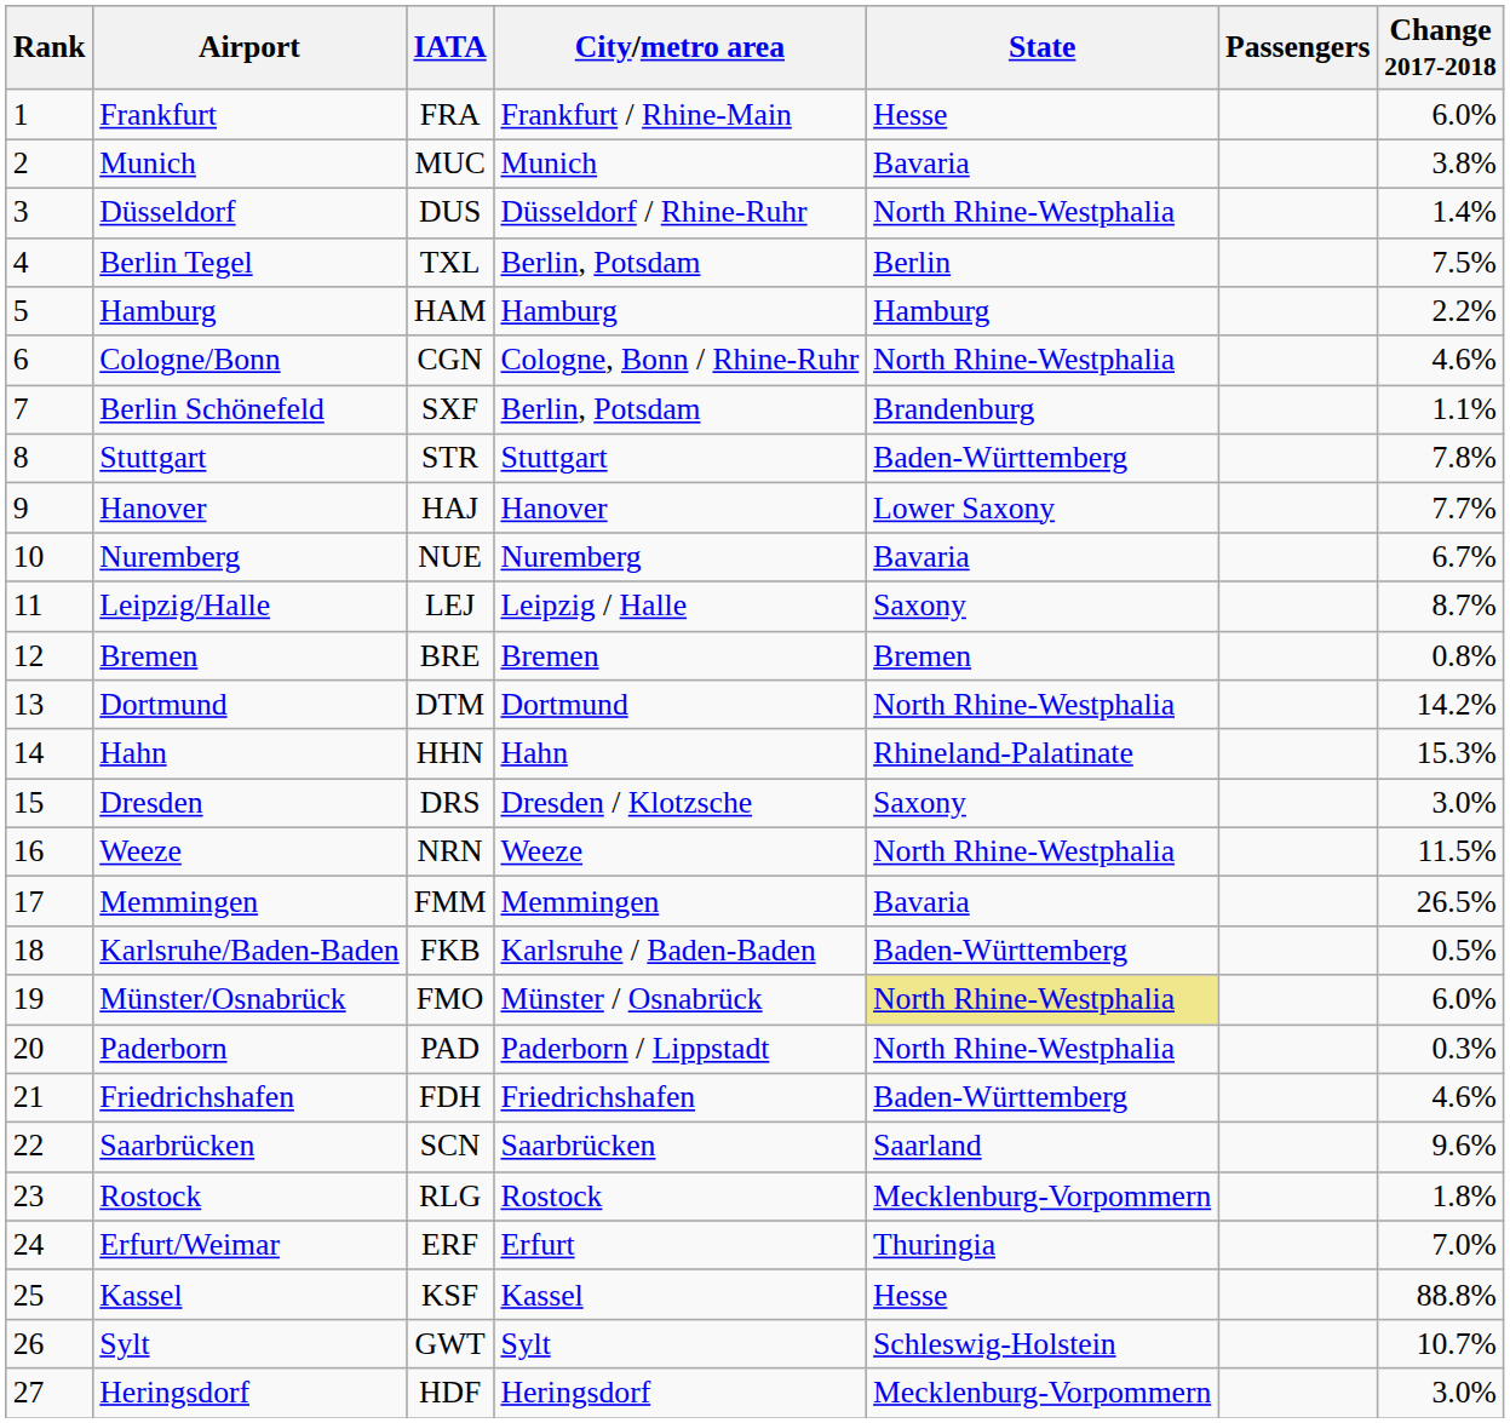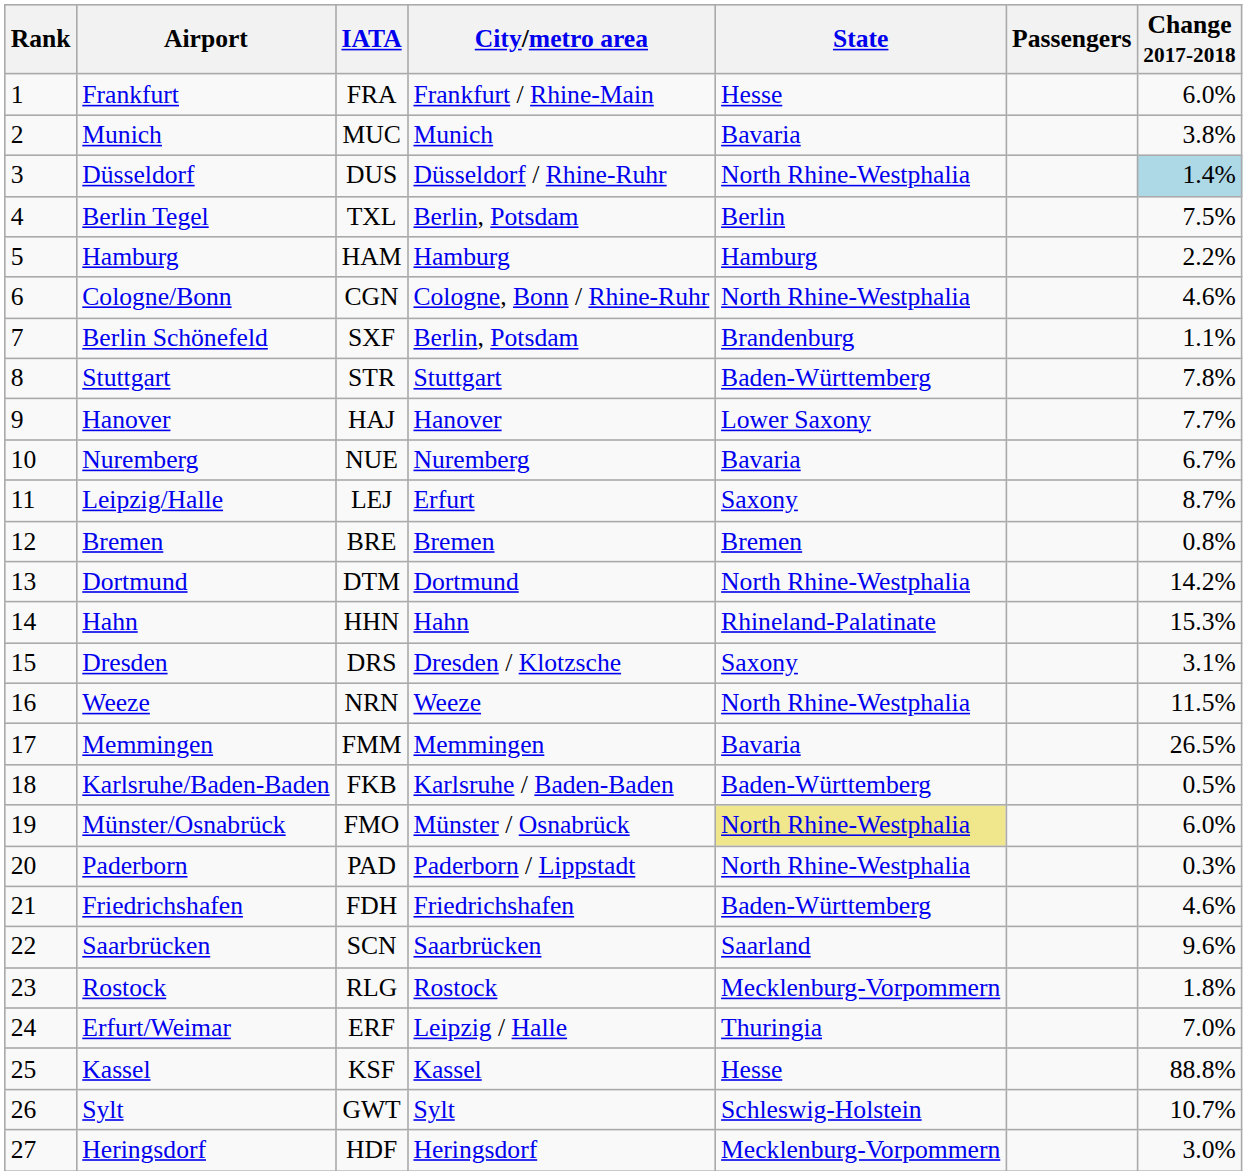 <table class="wikitable sortable">
 <tr>
 <th>Rank</th>
 <th>Airport</th>
 <th><a href='#'>IATA</a></th>
 <th><a href='#'>City</a>/<a href='#'>metro area</a></th>
 <th><a href='#'>State</a></th>
 <th class="unsortable">Passengers<br></th>
 <th class="unsortable">Change<br><small>2017-2018</small></th>
 </tr>
 <tr>
 <td>1</td>
 <td><a href='#'>Frankfurt</a></td>
 <td style="text-align:center;">FRA</td>
 <td><a href='#'>Frankfurt</a> / <a href='#'>Rhine-Main</a></td>
 <td><a href='#'>Hesse</a></td>
 <td style="text-align:right;"></td>
 <td style="text-align:right;">6.0%</td>
 </tr>
 <tr>
 <td>2</td>
 <td><a href='#'>Munich</a></td>
 <td style="text-align:center;">MUC</td>
 <td><a href='#'>Munich</a></td>
 <td><a href='#'>Bavaria</a></td>
 <td style="text-align:right;"></td>
 <td style="text-align:right;">3.8%</td>
 </tr>
 <tr>
 <td>3</td>
 <td><a href='#'>Düsseldorf</a></td>
 <td style="text-align:center;">DUS</td>
 <td><a href='#'>Düsseldorf</a> / <a href='#'>Rhine-Ruhr</a></td>
 <td><a href='#'>North Rhine-Westphalia</a></td>
 <td style="text-align:right;"></td>
-<td style="text-align:right;">1.4%</td>
+<td style="background: lightblue; text-align:right;">1.4%</td>
 </tr>
 <tr>
 <td>4</td>
 <td><a href='#'>Berlin Tegel</a></td>
 <td style="text-align:center;">TXL</td>
 <td><a href='#'>Berlin</a>, <a href='#'>Potsdam</a></td>
 <td><a href='#'>Berlin</a></td>
 <td style="text-align:right;"></td>
 <td style="text-align:right;">7.5%</td>
 </tr>
 <tr>
 <td>5</td>
 <td><a href='#'>Hamburg</a></td>
 <td style="text-align:center;">HAM</td>
 <td><a href='#'>Hamburg</a></td>
 <td><a href='#'>Hamburg</a></td>
 <td style="text-align:right;"></td>
 <td style="text-align:right;">2.2%</td>
 </tr>
 <tr>
 <td>6</td>
 <td><a href='#'>Cologne/Bonn</a></td>
 <td style="text-align:center;">CGN</td>
 <td><a href='#'>Cologne</a>, <a href='#'>Bonn</a> / <a href='#'>Rhine-Ruhr</a></td>
 <td><a href='#'>North Rhine-Westphalia</a></td>
 <td style="text-align:right;"></td>
 <td style="text-align:right;">4.6%</td>
 </tr>
 <tr>
 <td>7</td>
 <td><a href='#'>Berlin Schönefeld</a></td>
 <td style="text-align:center;">SXF</td>
 <td><a href='#'>Berlin</a>, <a href='#'>Potsdam</a></td>
 <td><a href='#'>Brandenburg</a></td>
 <td style="text-align:right;"></td>
 <td style="text-align:right;">1.1%</td>
 </tr>
 <tr>
 <td>8</td>
 <td><a href='#'>Stuttgart</a></td>
 <td style="text-align:center;">STR</td>
 <td><a href='#'>Stuttgart</a></td>
 <td><a href='#'>Baden-Württemberg</a></td>
 <td style="text-align:right;"></td>
 <td style="text-align:right;">7.8%</td>
 </tr>
 <tr>
 <td>9</td>
 <td><a href='#'>Hanover</a></td>
 <td style="text-align:center;">HAJ</td>
 <td><a href='#'>Hanover</a></td>
 <td><a href='#'>Lower Saxony</a></td>
 <td style="text-align:right;"></td>
 <td style="text-align:right;">7.7%</td>
 </tr>
 <tr>
 <td>10</td>
 <td><a href='#'>Nuremberg</a></td>
 <td style="text-align:center;">NUE</td>
 <td><a href='#'>Nuremberg</a></td>
 <td><a href='#'>Bavaria</a></td>
 <td style="text-align:right;"></td>
 <td style="text-align:right;">6.7%</td>
 </tr>
 <tr>
 <td>11</td>
 <td><a href='#'>Leipzig/Halle</a></td>
 <td style="text-align:center;">LEJ</td>
-<td><a href='#'>Leipzig</a> / <a href='#'>Halle</a></td>
+<td><a href='#'>Erfurt</a></td>
 <td><a href='#'>Saxony</a></td>
 <td style="text-align:right;"></td>
 <td style="text-align:right;">8.7%</td>
 </tr>
 <tr>
 <td>12</td>
 <td><a href='#'>Bremen</a></td>
 <td style="text-align:center;">BRE</td>
 <td><a href='#'>Bremen</a></td>
 <td><a href='#'>Bremen</a></td>
 <td style="text-align:right;"></td>
 <td style="text-align:right;">0.8%</td>
 </tr>
 <tr>
 <td>13</td>
 <td><a href='#'>Dortmund</a></td>
 <td style="text-align:center;">DTM</td>
 <td><a href='#'>Dortmund</a></td>
 <td><a href='#'>North Rhine-Westphalia</a></td>
 <td style="text-align:right;"></td>
 <td style="text-align:right;">14.2%</td>
 </tr>
 <tr>
 <td>14</td>
 <td><a href='#'>Hahn</a></td>
 <td style="text-align:center;">HHN</td>
 <td><a href='#'>Hahn</a></td>
 <td><a href='#'>Rhineland-Palatinate</a></td>
 <td style="text-align:right;"></td>
 <td style="text-align:right;">15.3%</td>
 </tr>
 <tr>
 <td>15</td>
 <td><a href='#'>Dresden</a></td>
 <td style="text-align:center;">DRS</td>
 <td><a href='#'>Dresden</a> / <a href='#'>Klotzsche</a></td>
 <td><a href='#'>Saxony</a></td>
 <td style="text-align:right;"></td>
-<td style="text-align:right;">3.0%</td>
+<td style="text-align:right;">3.1%</td>
 </tr>
 <tr>
 <td>16</td>
 <td><a href='#'>Weeze</a></td>
 <td style="text-align:center;">NRN</td>
 <td><a href='#'>Weeze</a></td>
 <td><a href='#'>North Rhine-Westphalia</a></td>
 <td style="text-align:right;"></td>
 <td style="text-align:right;">11.5%</td>
 </tr>
 <tr>
 <td>17</td>
 <td><a href='#'>Memmingen</a></td>
 <td style="text-align:center;">FMM</td>
 <td><a href='#'>Memmingen</a></td>
 <td><a href='#'>Bavaria</a></td>
 <td style="text-align:right;"></td>
 <td style="text-align:right;">26.5%</td>
 </tr>
 <tr>
 <td>18</td>
 <td><a href='#'>Karlsruhe/Baden-Baden</a></td>
 <td style="text-align:center;">FKB</td>
 <td><a href='#'>Karlsruhe</a> / <a href='#'>Baden-Baden</a></td>
 <td><a href='#'>Baden-Württemberg</a></td>
 <td style="text-align:right;"></td>
 <td style="text-align:right;">0.5%</td>
 </tr>
 <tr>
 <td>19</td>
 <td><a href='#'>Münster/Osnabrück</a></td>
 <td style="text-align:center;">FMO</td>
 <td><a href='#'>Münster</a> / <a href='#'>Osnabrück</a></td>
 <td style="background: khaki;"><a href='#'>North Rhine-Westphalia</a></td>
 <td style="text-align:right;"></td>
 <td style="text-align:right;">6.0%</td>
 </tr>
 <tr>
 <td>20</td>
 <td><a href='#'>Paderborn</a></td>
 <td style="text-align:center;">PAD</td>
 <td><a href='#'>Paderborn</a> / <a href='#'>Lippstadt</a></td>
 <td><a href='#'>North Rhine-Westphalia</a></td>
 <td style="text-align:right;"></td>
 <td style="text-align:right;">0.3%</td>
 </tr>
 <tr>
 <td>21</td>
 <td><a href='#'>Friedrichshafen</a></td>
 <td style="text-align:center;">FDH</td>
 <td><a href='#'>Friedrichshafen</a></td>
 <td><a href='#'>Baden-Württemberg</a></td>
 <td style="text-align:right;"></td>
 <td style="text-align:right;">4.6%</td>
 </tr>
 <tr>
 <td>22</td>
 <td><a href='#'>Saarbrücken</a></td>
 <td style="text-align:center;">SCN</td>
 <td><a href='#'>Saarbrücken</a></td>
 <td><a href='#'>Saarland</a></td>
 <td style="text-align:right;"></td>
 <td style="text-align:right;">9.6%</td>
 </tr>
 <tr>
 <td>23</td>
 <td><a href='#'>Rostock</a></td>
 <td style="text-align:center;">RLG</td>
 <td><a href='#'>Rostock</a></td>
 <td><a href='#'>Mecklenburg-Vorpommern</a></td>
 <td style="text-align:right;"></td>
 <td style="text-align:right;">1.8%</td>
 </tr>
 <tr>
 <td>24</td>
 <td><a href='#'>Erfurt/Weimar</a></td>
 <td style="text-align:center;">ERF</td>
-<td><a href='#'>Erfurt</a></td>
+<td><a href='#'>Leipzig</a> / <a href='#'>Halle</a></td>
 <td><a href='#'>Thuringia</a></td>
 <td style="text-align:right;"></td>
 <td style="text-align:right;">7.0%</td>
 </tr>
 <tr>
 <td>25</td>
 <td><a href='#'>Kassel</a></td>
 <td style="text-align:center;">KSF</td>
 <td><a href='#'>Kassel</a></td>
 <td><a href='#'>Hesse</a></td>
 <td style="text-align:right;"></td>
 <td style="text-align:right;">88.8%</td>
 </tr>
 <tr>
 <td>26</td>
 <td><a href='#'>Sylt</a></td>
 <td style="text-align:center;">GWT</td>
 <td><a href='#'>Sylt</a></td>
 <td><a href='#'>Schleswig-Holstein</a></td>
 <td style="text-align:right;"></td>
 <td style="text-align:right;">10.7%</td>
 </tr>
 <tr>
 <td>27</td>
 <td><a href='#'>Heringsdorf</a></td>
 <td style="text-align:center;">HDF</td>
 <td><a href='#'>Heringsdorf</a></td>
 <td><a href='#'>Mecklenburg-Vorpommern</a></td>
 <td style="text-align:right;"></td>
 <td style="text-align:right;">3.0%</td>
 </tr>
 </table>
